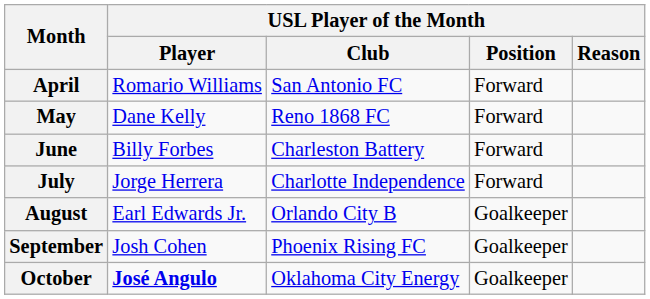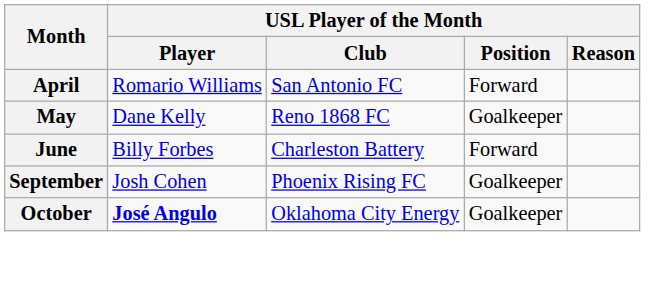 <table class="wikitable sortable">
 <tr>
 <th rowspan="2">Month</th>
 <th colspan="4">USL Player of the Month</th>
 </tr>
 <tr>
 <th>Player</th>
 <th>Club</th>
 <th>Position</th>
 <th>Reason</th>
 </tr>
 <tr>
 <th>April</th>
 <td> <a href='#'>Romario Williams</a></td>
 <td><a href='#'>San Antonio FC</a></td>
 <td>Forward</td>
 <td></td>
 </tr>
 <tr>
 <th>May</th>
 <td> <a href='#'>Dane Kelly</a></td>
 <td><a href='#'>Reno 1868 FC</a></td>
-<td>Forward</td>
+<td>Goalkeeper</td>
 <td></td>
 </tr>
 <tr>
 <th>June</th>
 <td> <a href='#'>Billy Forbes</a></td>
 <td><a href='#'>Charleston Battery</a></td>
 <td>Forward</td>
-<td></td>
-</tr>
-<tr>
-<th>July</th>
-<td> <a href='#'>Jorge Herrera</a></td>
-<td><a href='#'>Charlotte Independence</a></td>
-<td>Forward</td>
-<td></td>
-</tr>
-<tr>
-<th>August</th>
-<td> <a href='#'>Earl Edwards Jr.</a></td>
-<td><a href='#'>Orlando City B</a></td>
-<td>Goalkeeper</td>
 <td></td>
 </tr>
 <tr>
 <th>September</th>
 <td> <a href='#'>Josh Cohen</a></td>
 <td><a href='#'>Phoenix Rising FC</a></td>
 <td>Goalkeeper</td>
 <td></td>
 </tr>
 <tr>
 <th>October</th>
 <td><strong> <a href='#'>José Angulo</a></strong></td>
 <td><a href='#'>Oklahoma City Energy</a></td>
 <td>Goalkeeper</td>
 <td></td>
 </tr>
 </table>
